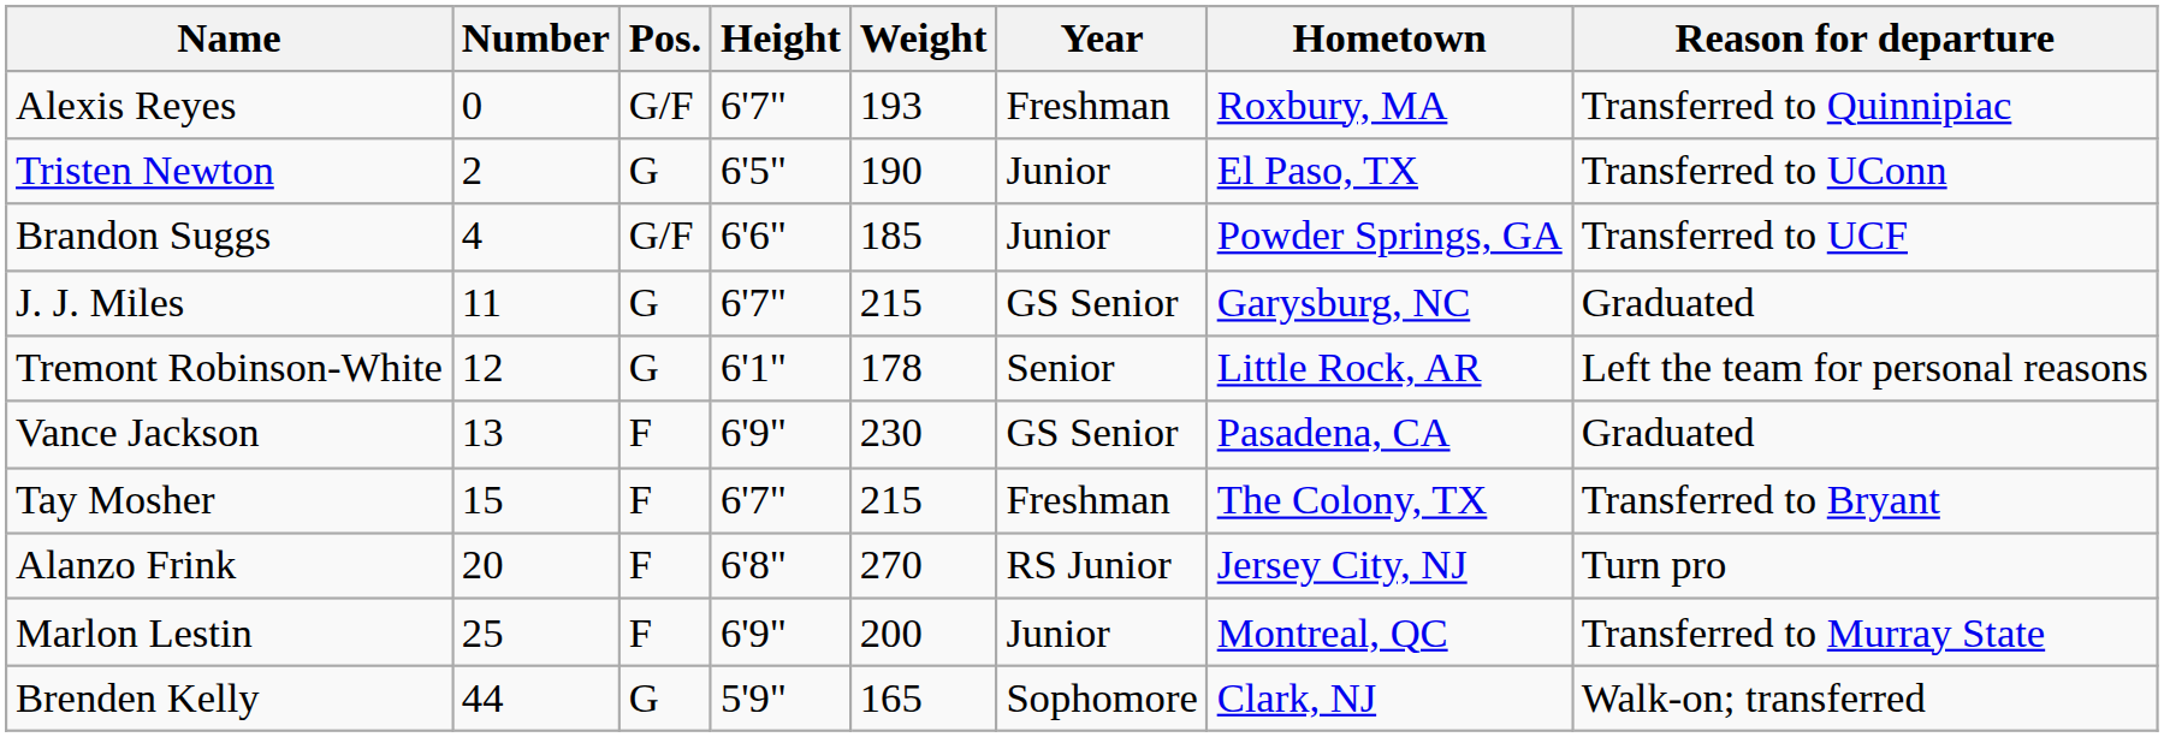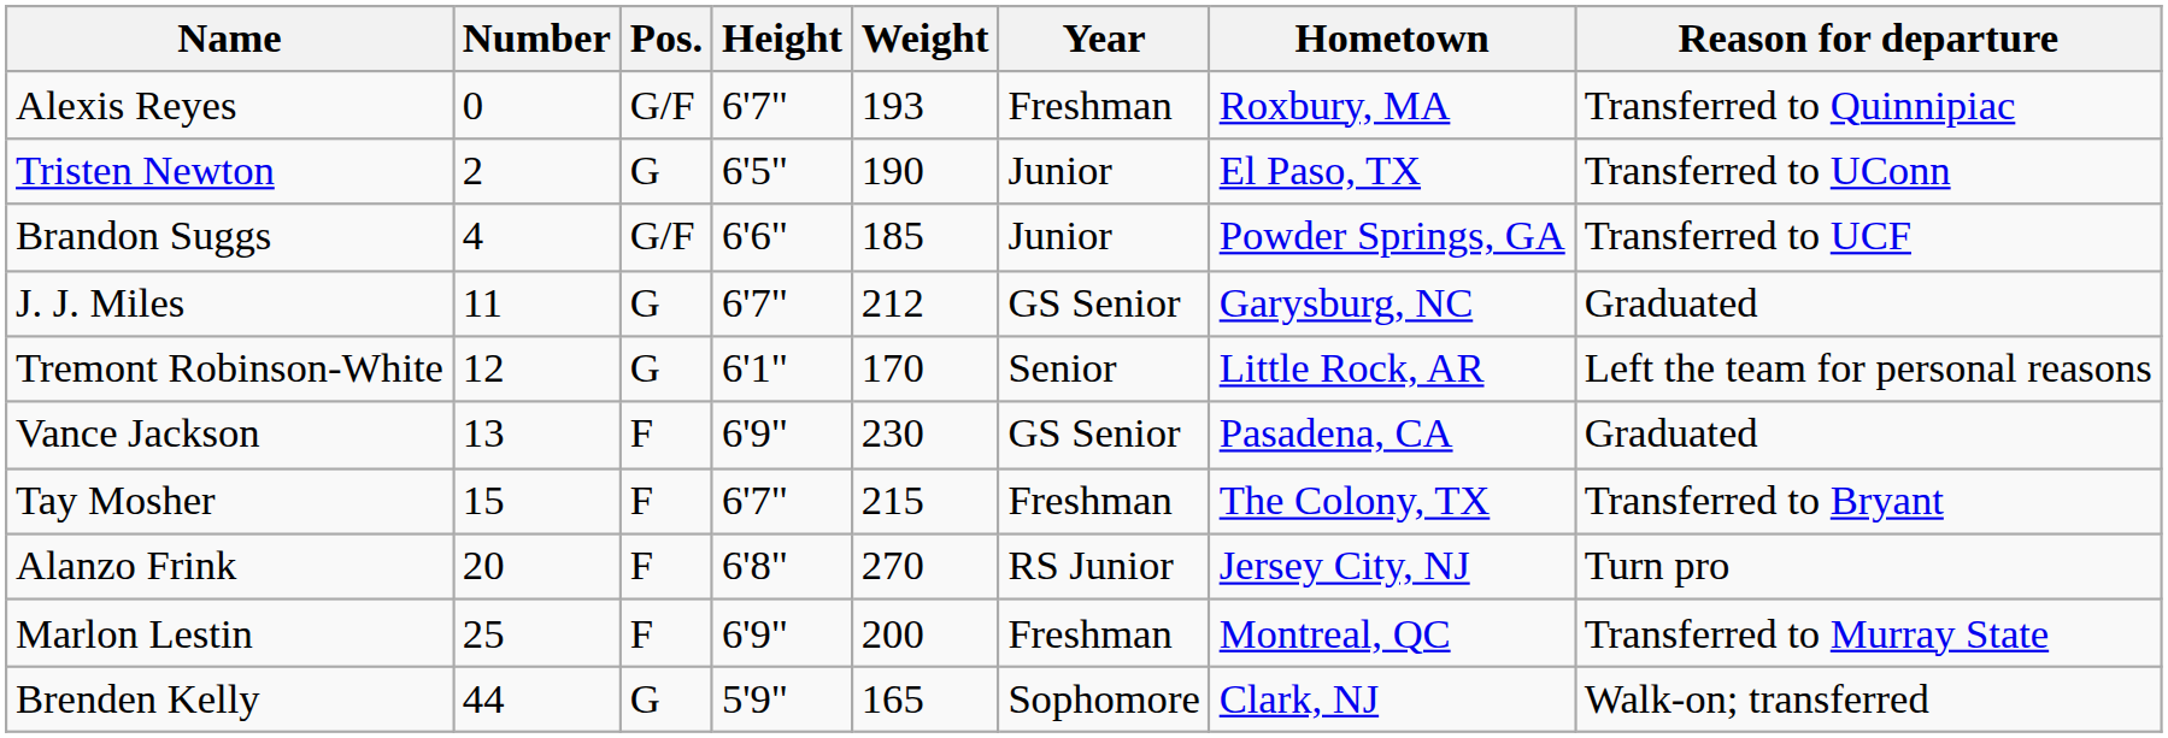 <table class="wikitable sortable" border="1">
 <tr>
 <th>Name</th>
 <th>Number</th>
 <th>Pos.</th>
 <th>Height</th>
 <th>Weight</th>
 <th>Year</th>
 <th>Hometown</th>
 <th class="unsortable">Reason for departure</th>
 </tr>
 <tr>
 <td>Alexis Reyes</td>
 <td>0</td>
 <td>G/F</td>
 <td>6'7"</td>
 <td>193</td>
 <td>Freshman</td>
 <td><a href='#'>Roxbury, MA</a></td>
 <td>Transferred to <a href='#'>Quinnipiac</a></td>
 </tr>
 <tr>
 <td><a href='#'>Tristen Newton</a></td>
 <td>2</td>
 <td>G</td>
 <td>6'5"</td>
 <td>190</td>
 <td>Junior</td>
 <td><a href='#'>El Paso, TX</a></td>
 <td>Transferred to <a href='#'>UConn</a></td>
 </tr>
 <tr>
 <td>Brandon Suggs</td>
 <td>4</td>
 <td>G/F</td>
 <td>6'6"</td>
 <td>185</td>
 <td>Junior</td>
 <td><a href='#'>Powder Springs, GA</a></td>
 <td>Transferred to <a href='#'>UCF</a></td>
 </tr>
 <tr>
 <td>J. J. Miles</td>
 <td>11</td>
 <td>G</td>
 <td>6'7"</td>
-<td>215</td>
+<td>212</td>
 <td>GS Senior</td>
 <td><a href='#'>Garysburg, NC</a></td>
 <td>Graduated</td>
 </tr>
 <tr>
 <td>Tremont Robinson-White</td>
 <td>12</td>
 <td>G</td>
 <td>6'1"</td>
-<td>178</td>
+<td>170</td>
 <td>Senior</td>
 <td><a href='#'>Little Rock, AR</a></td>
 <td>Left the team for personal reasons</td>
 </tr>
 <tr>
 <td>Vance Jackson</td>
 <td>13</td>
 <td>F</td>
 <td>6'9"</td>
 <td>230</td>
 <td>GS Senior</td>
 <td><a href='#'>Pasadena, CA</a></td>
 <td>Graduated</td>
 </tr>
 <tr>
 <td>Tay Mosher</td>
 <td>15</td>
 <td>F</td>
 <td>6'7"</td>
 <td>215</td>
 <td>Freshman</td>
 <td><a href='#'>The Colony, TX</a></td>
 <td>Transferred to <a href='#'>Bryant</a></td>
 </tr>
 <tr>
 <td>Alanzo Frink</td>
 <td>20</td>
 <td>F</td>
 <td>6'8"</td>
 <td>270</td>
 <td>RS Junior</td>
 <td><a href='#'>Jersey City, NJ</a></td>
 <td>Turn pro</td>
 </tr>
 <tr>
 <td>Marlon Lestin</td>
 <td>25</td>
 <td>F</td>
 <td>6'9"</td>
 <td>200</td>
-<td>Junior</td>
+<td>Freshman</td>
 <td><a href='#'>Montreal, QC</a></td>
 <td>Transferred to <a href='#'>Murray State</a></td>
 </tr>
 <tr>
 <td>Brenden Kelly</td>
 <td>44</td>
 <td>G</td>
 <td>5'9"</td>
 <td>165</td>
 <td>Sophomore</td>
 <td><a href='#'>Clark, NJ</a></td>
 <td>Walk-on; transferred</td>
 </tr>
 </table>
